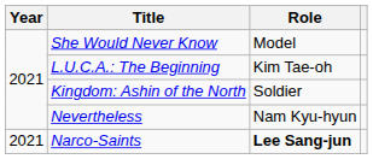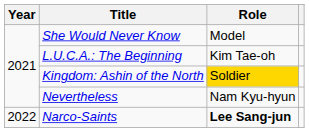 <table class="wikitable">
 <tr>
 <th>Year</th>
 <th>Title</th>
 <th>Role</th>
 <th></th>
 </tr>
 <tr>
 <td rowspan=4>2021</td>
 <td><em><a href='#'>She Would Never Know</a></em></td>
 <td>Model</td>
 <td></td>
 </tr>
 <tr>
 <td><em><a href='#'>L.U.C.A.: The Beginning</a></em></td>
 <td>Kim Tae-oh</td>
 <td></td>
 </tr>
 <tr>
 <td><em><a href='#'>Kingdom: Ashin of the North</a></em></td>
-<td>Soldier</td>
+<td style="background: gold;">Soldier</td>
 <td></td>
 </tr>
 <tr>
 <td><em><a href='#'>Nevertheless</a></em></td>
 <td>Nam Kyu-hyun</td>
 <td></td>
 </tr>
 <tr>
-<td>2021</td>
+<td>2022</td>
 <td><em><a href='#'>Narco-Saints</a></em></td>
 <td><strong>Lee Sang-jun</strong></td>
 <td></td>
 </tr>
 </table>
